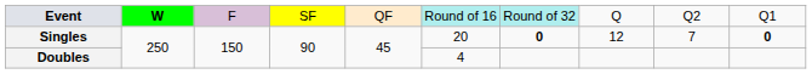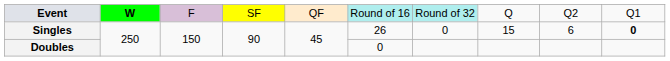 <table class=wikitable style=font-size:90%;text-align:center>
 <tr>
 <td style="width:130px; background:#dfe2e9;"><strong>Event</strong></td>
 <td style="width:80px; background:lime;"><strong>W</strong></td>
 <td style="width:85px; background:thistle;">F</td>
 <td style="width:85px; background:#ff0;">SF</td>
 <td style="width:85px; background:#ffebcd;">QF</td>
 <td style="width:85px; background:#afeeee;">Round of 16</td>
 <td style="width:85px; background:#afeeee;">Round of 32</td>
 <td width=85>Q</td>
 <td width=85>Q2</td>
 <td width=85>Q1</td>
 </tr>
 <tr>
 <th style="background:#f3f3f3;">Singles</th>
 <td rowspan=2>250</td>
 <td rowspan=2>150</td>
 <td rowspan=2>90</td>
 <td rowspan=2>45</td>
-<td>20</td>
-<td><strong>0</strong></td>
-<td>12</td>
-<td>7</td>
+<td>26</td>
+<td>0</td>
+<td>15</td>
+<td>6</td>
 <td><strong>0</strong></td>
 </tr>
 <tr>
 <th style="background:#f3f3f3;">Doubles</th>
-<td>4</td>
+<td>0</td>
 <td></td>
 <td></td>
 <td></td>
 <td></td>
 </tr>
 </table>
